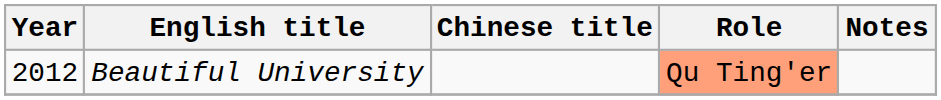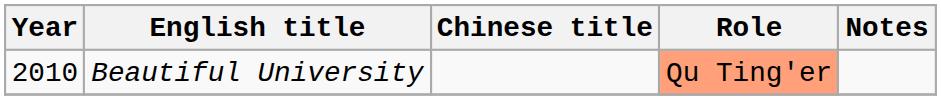 <table class="wikitable">
 <tr>
 <th>Year</th>
 <th>English title</th>
 <th>Chinese title</th>
 <th>Role</th>
 <th>Notes</th>
 </tr>
 <tr>
-<td>2012</td>
+<td>2010</td>
 <td><em>Beautiful University</em></td>
 <td></td>
 <td style="background: lightsalmon;">Qu Ting'er</td>
 <td></td>
 </tr>
 <tr>
 </tr>
 </table>
